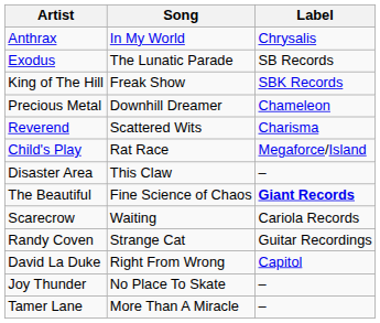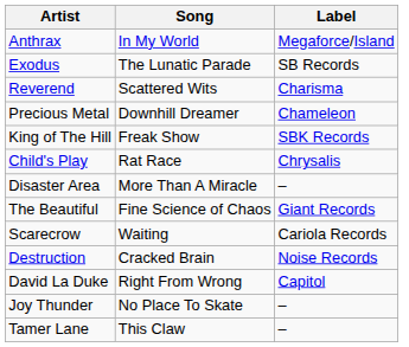 <table class="wikitable">
 <tr>
 <th>Artist</th>
 <th>Song</th>
 <th>Label</th>
 </tr>
 <tr>
 <td><a href='#'>Anthrax</a></td>
 <td><a href='#'>In My World</a></td>
-<td><a href='#'>Chrysalis</a></td>
+<td><a href='#'>Megaforce</a>/<a href='#'>Island</a></td>
 </tr>
 <tr>
 <td><a href='#'>Exodus</a></td>
 <td>The Lunatic Parade</td>
 <td>SB Records</td>
 </tr>
 <tr>
-<td>King of The Hill</td>
-<td>Freak Show</td>
-<td><a href='#'>SBK Records</a></td>
+<td><a href='#'>Reverend</a></td>
+<td>Scattered Wits</td>
+<td><a href='#'>Charisma</a></td>
 </tr>
 <tr>
 <td>Precious Metal</td>
 <td>Downhill Dreamer</td>
 <td><a href='#'>Chameleon</a></td>
 </tr>
 <tr>
-<td><a href='#'>Reverend</a></td>
-<td>Scattered Wits</td>
-<td><a href='#'>Charisma</a></td>
+<td>King of The Hill</td>
+<td>Freak Show</td>
+<td><a href='#'>SBK Records</a></td>
 </tr>
 <tr>
 <td><a href='#'>Child's Play</a></td>
 <td>Rat Race</td>
-<td><a href='#'>Megaforce</a>/<a href='#'>Island</a></td>
+<td><a href='#'>Chrysalis</a></td>
 </tr>
 <tr>
 <td>Disaster Area</td>
-<td>This Claw</td>
+<td>More Than A Miracle</td>
 <td>–</td>
 </tr>
 <tr>
 <td>The Beautiful</td>
 <td>Fine Science of Chaos</td>
-<td><strong><a href='#'>Giant Records</a></strong></td>
+<td><a href='#'>Giant Records</a></td>
 </tr>
 <tr>
 <td>Scarecrow</td>
 <td>Waiting</td>
 <td>Cariola Records</td>
 </tr>
 <tr>
-<td>Randy Coven</td>
-<td>Strange Cat</td>
-<td>Guitar Recordings</td>
+<td><a href='#'>Destruction</a></td>
+<td>Cracked Brain</td>
+<td><a href='#'>Noise Records</a></td>
 </tr>
 <tr>
 <td>David La Duke</td>
 <td>Right From Wrong</td>
 <td><a href='#'>Capitol</a></td>
 </tr>
 <tr>
 <td>Joy Thunder</td>
 <td>No Place To Skate</td>
 <td>–</td>
 </tr>
 <tr>
 <td>Tamer Lane</td>
-<td>More Than A Miracle</td>
+<td>This Claw</td>
 <td>–</td>
 </tr>
 </table>
